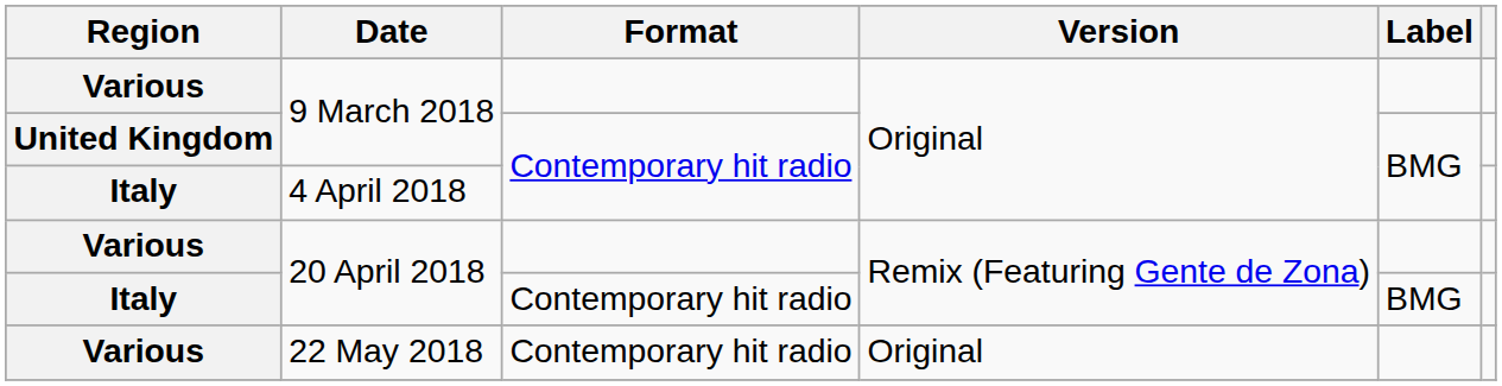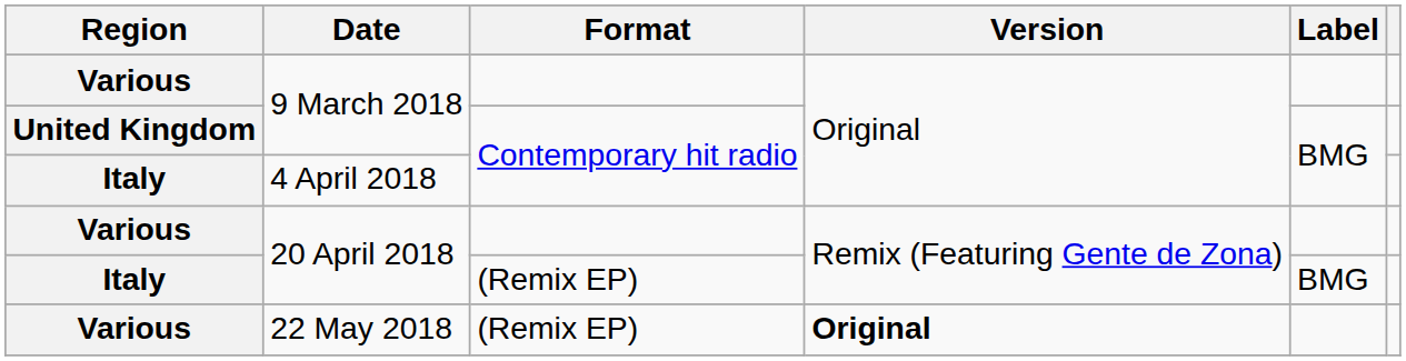 <table class="wikitable plainrowheaders">
 <tr>
 <th scope="col">Region</th>
 <th scope="col">Date</th>
 <th scope="col">Format</th>
 <th scope="col">Version</th>
 <th scope="col">Label</th>
 <th scope="col"></th>
 </tr>
 <tr>
 <th scope="row">Various</th>
 <td rowspan="2">9 March 2018</td>
 <td></td>
 <td rowspan="3">Original</td>
 <td></td>
 <td></td>
 </tr>
 <tr>
 <th scope="row">United Kingdom</th>
 <td rowspan="2"><a href='#'>Contemporary hit radio</a></td>
 <td rowspan="2">BMG</td>
 <td></td>
 </tr>
 <tr>
 <th scope="row">Italy</th>
 <td>4 April 2018</td>
 <td></td>
 </tr>
 <tr>
 <th scope="row">Various</th>
 <td rowspan="2">20 April 2018</td>
 <td></td>
 <td rowspan="2">Remix (Featuring <a href='#'>Gente de Zona</a>)</td>
 <td></td>
 <td></td>
 </tr>
 <tr>
 <th scope="row">Italy</th>
-<td>Contemporary hit radio</td>
+<td> (Remix EP)</td>
 <td>BMG</td>
 <td></td>
 </tr>
 <tr>
 <th scope="row">Various</th>
 <td>22 May 2018</td>
-<td>Contemporary hit radio</td>
-<td>Original</td>
+<td> (Remix EP)</td>
+<td><strong>Original</strong></td>
 <td></td>
 <td></td>
 </tr>
 </table>
